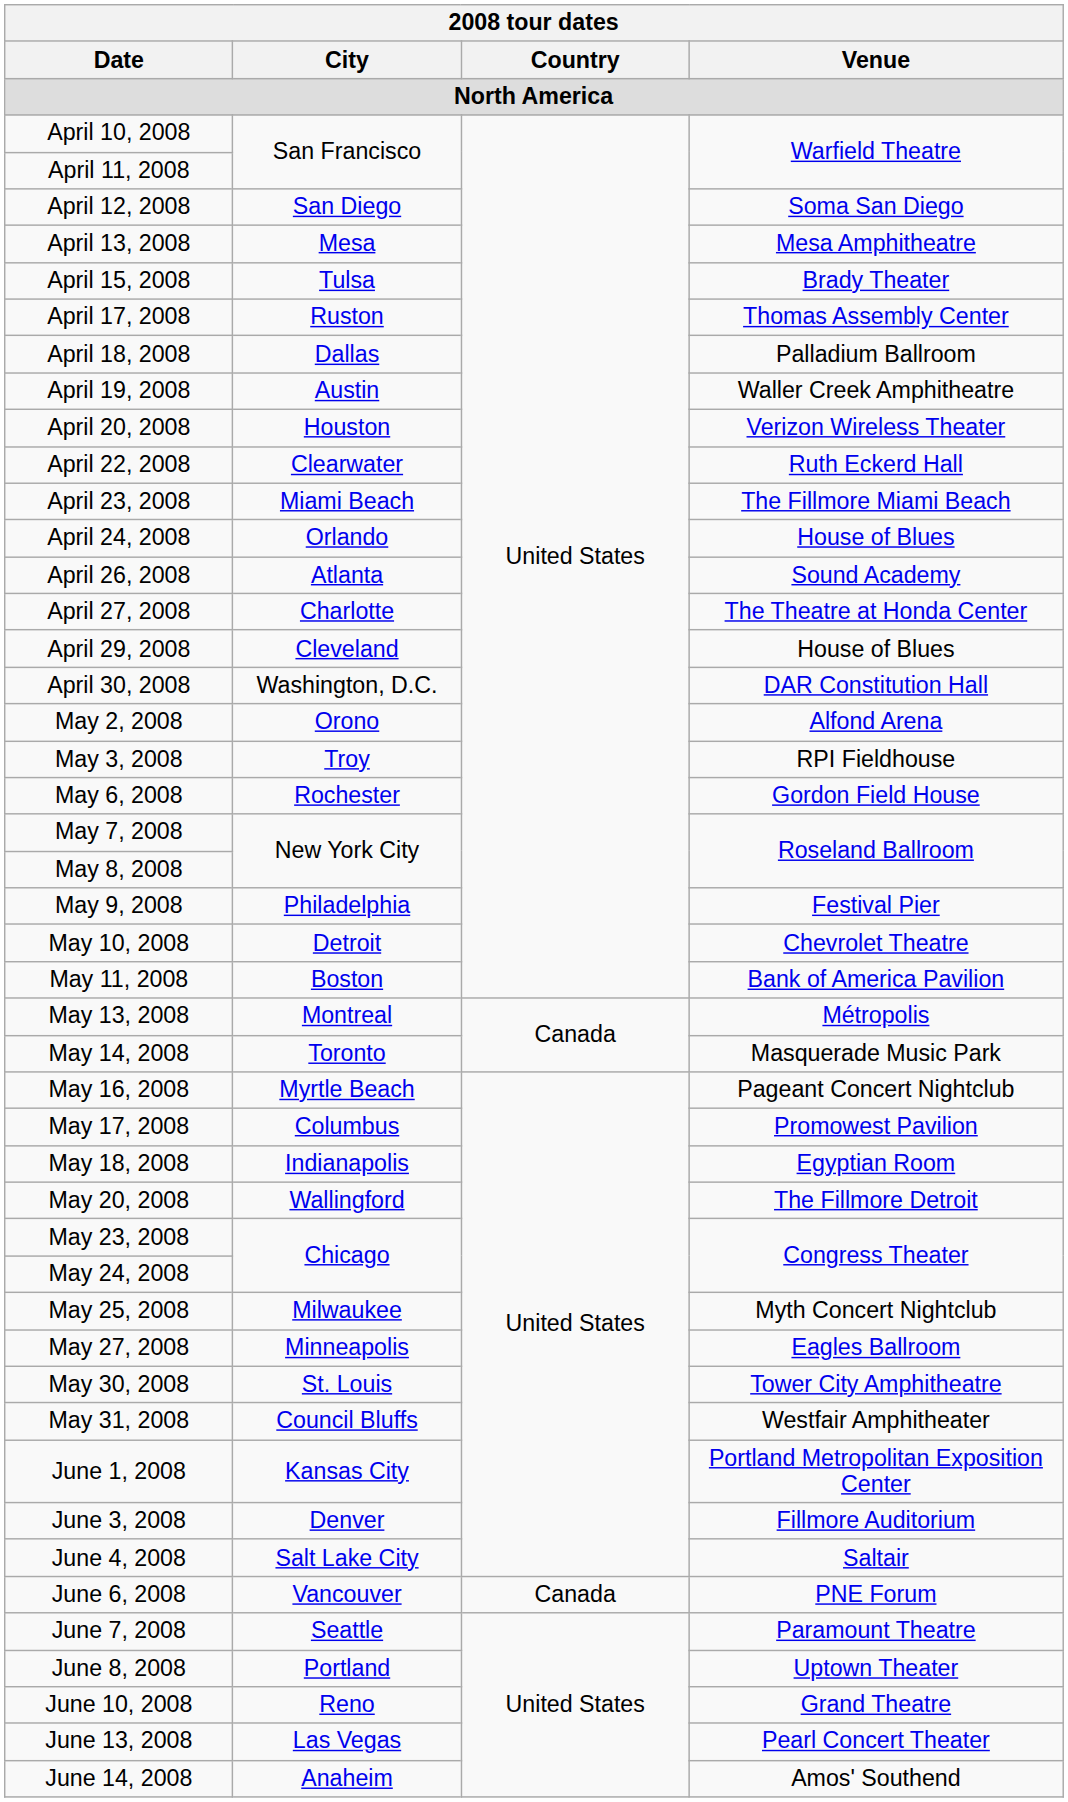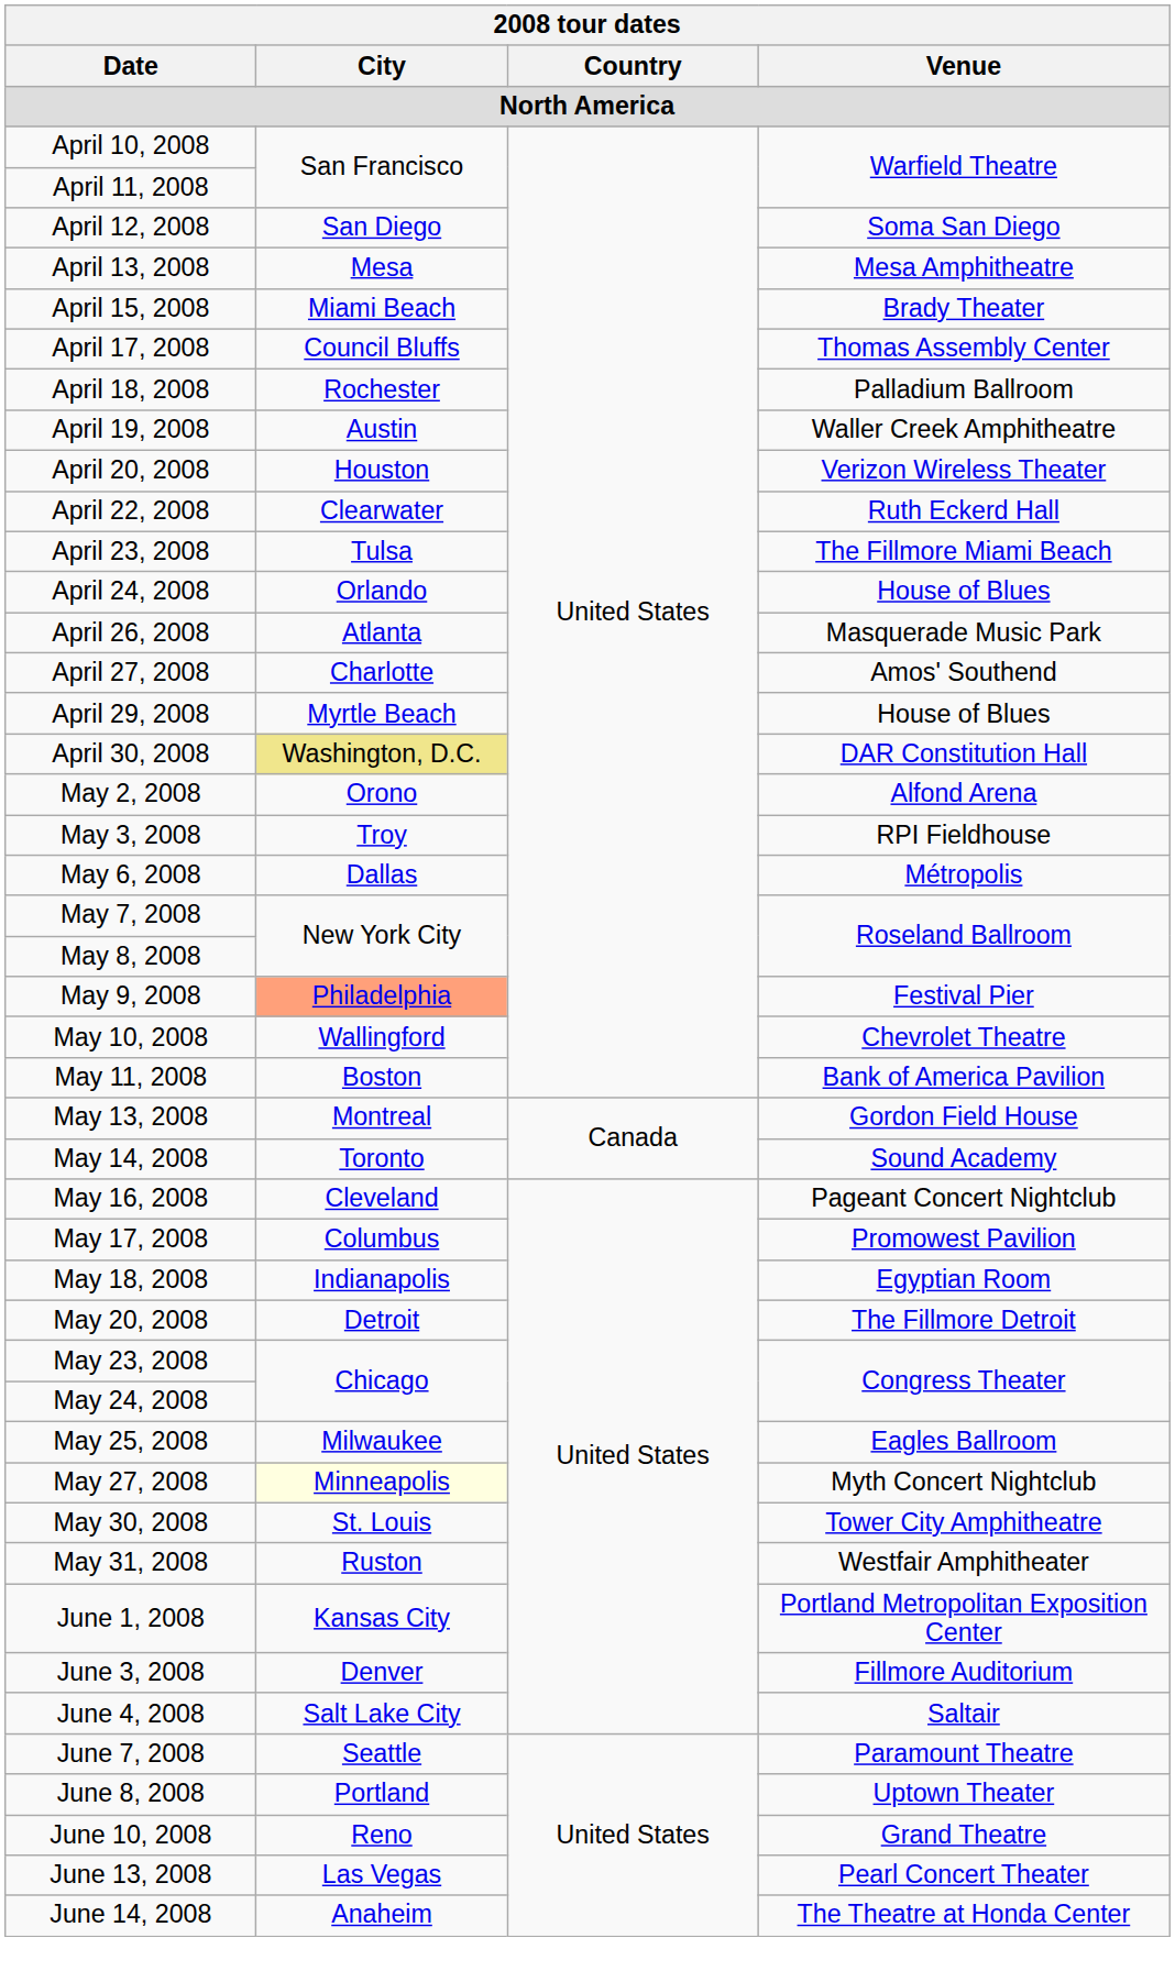 <table class="wikitable collapsible collapsed" style="text-align:center;">
 <tr>
 <th colspan="4" width="700">2008 tour dates</th>
 </tr>
 <tr>
 <th width="150">Date</th>
 <th width="150">City</th>
 <th width="150">Country</th>
 <th width="250">Venue</th>
 </tr>
 <tr bgcolor="#DDDDDD">
 <td colspan="4"><strong>North America</strong></td>
 </tr>
 <tr>
 <td>April 10, 2008</td>
 <td rowspan="2">San Francisco</td>
 <td rowspan="24">United States</td>
 <td rowspan="2"><a href='#'>Warfield Theatre</a></td>
 </tr>
 <tr>
 <td>April 11, 2008</td>
 </tr>
 <tr>
 <td>April 12, 2008</td>
 <td><a href='#'>San Diego</a></td>
 <td><a href='#'>Soma San Diego</a></td>
 </tr>
 <tr>
 <td>April 13, 2008</td>
 <td><a href='#'>Mesa</a></td>
 <td><a href='#'>Mesa Amphitheatre</a></td>
 </tr>
 <tr>
 <td>April 15, 2008</td>
-<td><a href='#'>Tulsa</a></td>
+<td><a href='#'>Miami Beach</a></td>
 <td><a href='#'>Brady Theater</a></td>
 </tr>
 <tr>
 <td>April 17, 2008</td>
-<td><a href='#'>Ruston</a></td>
+<td><a href='#'>Council Bluffs</a></td>
 <td><a href='#'>Thomas Assembly Center</a></td>
 </tr>
 <tr>
 <td>April 18, 2008</td>
-<td><a href='#'>Dallas</a></td>
+<td><a href='#'>Rochester</a></td>
 <td>Palladium Ballroom</td>
 </tr>
 <tr>
 <td>April 19, 2008</td>
 <td><a href='#'>Austin</a></td>
 <td>Waller Creek Amphitheatre</td>
 </tr>
 <tr>
 <td>April 20, 2008</td>
 <td><a href='#'>Houston</a></td>
 <td><a href='#'>Verizon Wireless Theater</a></td>
 </tr>
 <tr>
 <td>April 22, 2008</td>
 <td><a href='#'>Clearwater</a></td>
 <td><a href='#'>Ruth Eckerd Hall</a></td>
 </tr>
 <tr>
 <td>April 23, 2008</td>
-<td><a href='#'>Miami Beach</a></td>
+<td><a href='#'>Tulsa</a></td>
 <td><a href='#'>The Fillmore Miami Beach</a></td>
 </tr>
 <tr>
 <td>April 24, 2008</td>
 <td><a href='#'>Orlando</a></td>
 <td><a href='#'>House of Blues</a></td>
 </tr>
 <tr>
 <td>April 26, 2008</td>
 <td><a href='#'>Atlanta</a></td>
-<td><a href='#'>Sound Academy</a></td>
+<td>Masquerade Music Park</td>
 </tr>
 <tr>
 <td>April 27, 2008</td>
 <td><a href='#'>Charlotte</a></td>
-<td><a href='#'>The Theatre at Honda Center</a></td>
+<td>Amos' Southend</td>
 </tr>
 <tr>
 <td>April 29, 2008</td>
-<td><a href='#'>Cleveland</a></td>
+<td><a href='#'>Myrtle Beach</a></td>
 <td>House of Blues</td>
 </tr>
 <tr>
 <td>April 30, 2008</td>
-<td>Washington, D.C.</td>
+<td style="background: khaki;">Washington, D.C.</td>
 <td><a href='#'>DAR Constitution Hall</a></td>
 </tr>
 <tr>
 <td>May 2, 2008</td>
 <td><a href='#'>Orono</a></td>
 <td><a href='#'>Alfond Arena</a></td>
 </tr>
 <tr>
 <td>May 3, 2008</td>
 <td><a href='#'>Troy</a></td>
 <td>RPI Fieldhouse</td>
 </tr>
 <tr>
 <td>May 6, 2008</td>
-<td><a href='#'>Rochester</a></td>
-<td><a href='#'>Gordon Field House</a></td>
+<td><a href='#'>Dallas</a></td>
+<td><a href='#'>Métropolis</a></td>
 </tr>
 <tr>
 <td>May 7, 2008</td>
 <td rowspan="2">New York City</td>
 <td rowspan="2"><a href='#'>Roseland Ballroom</a></td>
 </tr>
 <tr>
 <td>May 8, 2008</td>
 </tr>
 <tr>
 <td>May 9, 2008</td>
-<td><a href='#'>Philadelphia</a></td>
+<td style="background: lightsalmon;"><a href='#'>Philadelphia</a></td>
 <td><a href='#'>Festival Pier</a></td>
 </tr>
 <tr>
 <td>May 10, 2008</td>
-<td><a href='#'>Detroit</a></td>
+<td><a href='#'>Wallingford</a></td>
 <td><a href='#'>Chevrolet Theatre</a></td>
 </tr>
 <tr>
 <td>May 11, 2008</td>
 <td><a href='#'>Boston</a></td>
 <td><a href='#'>Bank of America Pavilion</a></td>
 </tr>
 <tr>
 <td>May 13, 2008</td>
 <td><a href='#'>Montreal</a></td>
 <td rowspan="2">Canada</td>
-<td><a href='#'>Métropolis</a></td>
+<td><a href='#'>Gordon Field House</a></td>
 </tr>
 <tr>
 <td>May 14, 2008</td>
 <td><a href='#'>Toronto</a></td>
-<td>Masquerade Music Park</td>
+<td><a href='#'>Sound Academy</a></td>
 </tr>
 <tr>
 <td>May 16, 2008</td>
-<td><a href='#'>Myrtle Beach</a></td>
+<td><a href='#'>Cleveland</a></td>
 <td rowspan="13">United States</td>
 <td>Pageant Concert Nightclub</td>
 </tr>
 <tr>
 <td>May 17, 2008</td>
 <td><a href='#'>Columbus</a></td>
 <td><a href='#'>Promowest Pavilion</a></td>
 </tr>
 <tr>
 <td>May 18, 2008</td>
 <td><a href='#'>Indianapolis</a></td>
 <td><a href='#'>Egyptian Room</a></td>
 </tr>
 <tr>
 <td>May 20, 2008</td>
-<td><a href='#'>Wallingford</a></td>
+<td><a href='#'>Detroit</a></td>
 <td><a href='#'>The Fillmore Detroit</a></td>
 </tr>
 <tr>
 <td>May 23, 2008</td>
 <td rowspan="2"><a href='#'>Chicago</a></td>
 <td rowspan="2"><a href='#'>Congress Theater</a></td>
 </tr>
 <tr>
 <td>May 24, 2008</td>
 </tr>
 <tr>
 <td>May 25, 2008</td>
 <td><a href='#'>Milwaukee</a></td>
-<td>Myth Concert Nightclub</td>
+<td><a href='#'>Eagles Ballroom</a></td>
 </tr>
 <tr>
 <td>May 27, 2008</td>
-<td><a href='#'>Minneapolis</a></td>
-<td><a href='#'>Eagles Ballroom</a></td>
+<td style="background: lightyellow;"><a href='#'>Minneapolis</a></td>
+<td>Myth Concert Nightclub</td>
 </tr>
 <tr>
 <td>May 30, 2008</td>
 <td><a href='#'>St. Louis</a></td>
 <td><a href='#'>Tower City Amphitheatre</a></td>
 </tr>
 <tr>
 <td>May 31, 2008</td>
-<td><a href='#'>Council Bluffs</a></td>
+<td><a href='#'>Ruston</a></td>
 <td>Westfair Amphitheater</td>
 </tr>
 <tr>
 <td>June 1, 2008</td>
 <td><a href='#'>Kansas City</a></td>
 <td><a href='#'>Portland Metropolitan Exposition Center</a></td>
 </tr>
 <tr>
 <td>June 3, 2008</td>
 <td><a href='#'>Denver</a></td>
 <td><a href='#'>Fillmore Auditorium</a></td>
 </tr>
 <tr>
 <td>June 4, 2008</td>
 <td><a href='#'>Salt Lake City</a></td>
 <td><a href='#'>Saltair</a></td>
-</tr>
-<tr>
-<td>June 6, 2008</td>
-<td><a href='#'>Vancouver</a></td>
-<td>Canada</td>
-<td><a href='#'>PNE Forum</a></td>
 </tr>
 <tr>
 <td>June 7, 2008</td>
 <td><a href='#'>Seattle</a></td>
 <td rowspan="5">United States</td>
 <td><a href='#'>Paramount Theatre</a></td>
 </tr>
 <tr>
 <td>June 8, 2008</td>
 <td><a href='#'>Portland</a></td>
 <td><a href='#'>Uptown Theater</a></td>
 </tr>
 <tr>
 <td>June 10, 2008</td>
 <td><a href='#'>Reno</a></td>
 <td><a href='#'>Grand Theatre</a></td>
 </tr>
 <tr>
 <td>June 13, 2008</td>
 <td><a href='#'>Las Vegas</a></td>
 <td><a href='#'>Pearl Concert Theater</a></td>
 </tr>
 <tr>
 <td>June 14, 2008</td>
 <td><a href='#'>Anaheim</a></td>
-<td>Amos' Southend</td>
+<td><a href='#'>The Theatre at Honda Center</a></td>
 </tr>
 </table>
